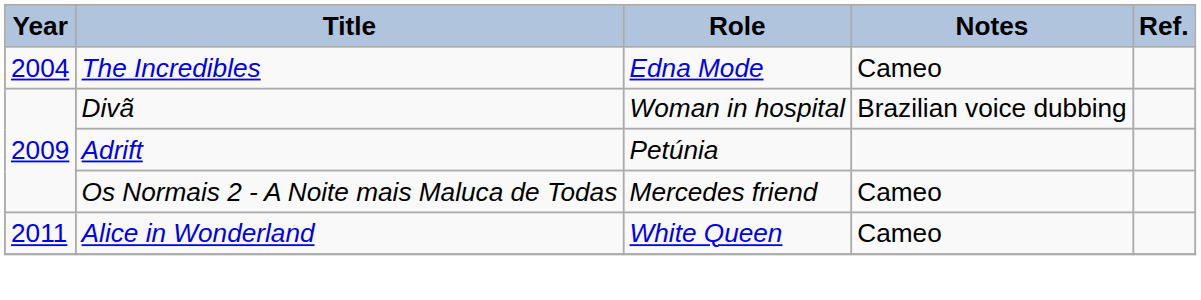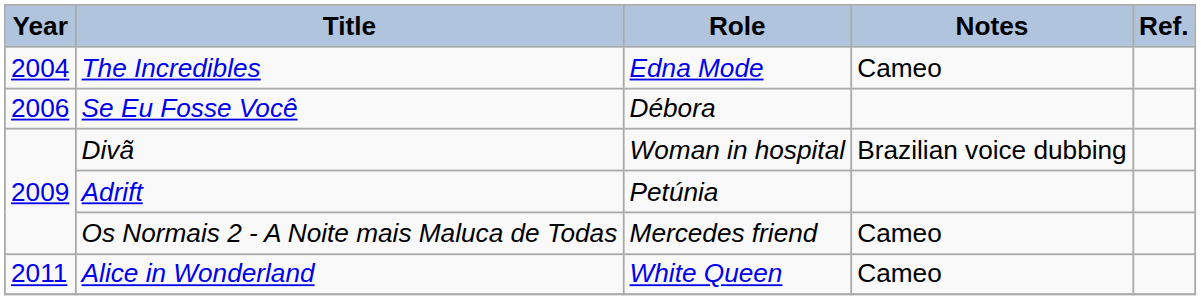 <table class="wikitable" style="font-size: 90%;">
 <tr>
 <th style="background:#B0C4DE;">Year</th>
 <th style="background:#B0C4DE;">Title</th>
 <th style="background:#B0C4DE;">Role</th>
 <th style="background:#B0C4DE;">Notes</th>
 <th style="background:#B0C4DE;">Ref.</th>
 </tr>
 <tr>
 <td><a href='#'>2004</a></td>
 <td><em><a href='#'>The Incredibles</a></em></td>
 <td><em><a href='#'>Edna Mode</a></em></td>
 <td>Cameo</td>
+<td></td>
+</tr>
+<tr>
+<td><a href='#'>2006</a></td>
+<td><em><a href='#'>Se Eu Fosse Você</a></em></td>
+<td><em>Débora</em></td>
+<td></td>
 <td></td>
 </tr>
 <tr>
 <td rowspan="3"><a href='#'>2009</a></td>
 <td><em>Divã</em></td>
 <td><em>Woman in hospital</em></td>
 <td>Brazilian voice dubbing</td>
 <td></td>
 </tr>
 <tr>
 <td><em><a href='#'>Adrift</a></em></td>
 <td><em>Petúnia</em></td>
 <td></td>
 <td></td>
 </tr>
 <tr>
 <td><em>Os Normais 2 - A Noite mais Maluca de Todas</em></td>
 <td><em>Mercedes friend</em></td>
 <td>Cameo</td>
 <td></td>
 </tr>
 <tr>
 <td><a href='#'>2011</a></td>
 <td><em><a href='#'>Alice in Wonderland</a></em></td>
 <td><em><a href='#'>White Queen</a></em></td>
 <td>Cameo</td>
 <td></td>
 </tr>
 <tr>
 </tr>
 </table>
